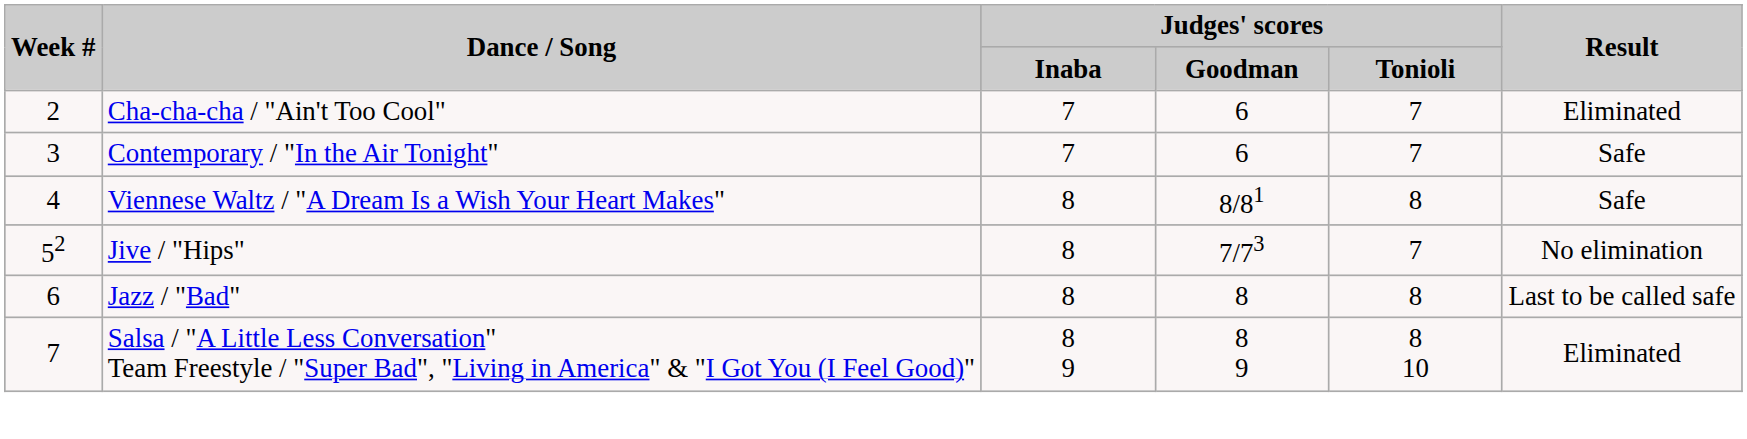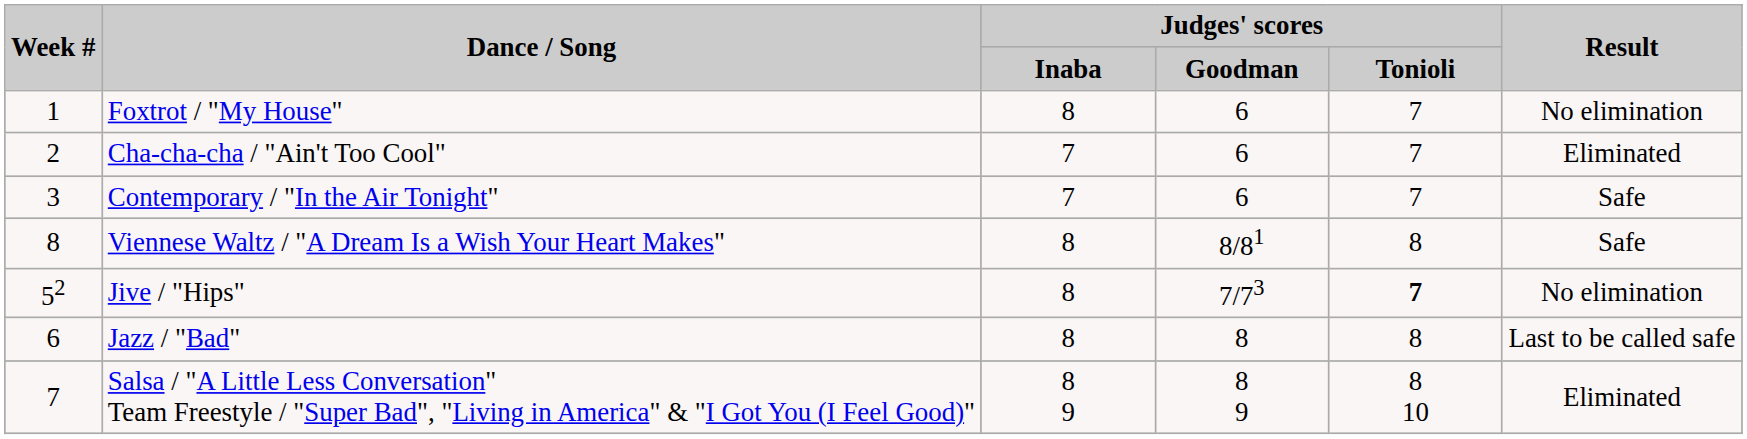 <table class="wikitable">
 <tr>
 <th rowspan="2" style="background:#ccc;">Week #</th>
 <th rowspan="2" style="background:#ccc;">Dance / Song</th>
 <th colspan="3" style="background:#ccc;">Judges' scores</th>
 <th rowspan="2" style="background:#ccc;">Result</th>
 </tr>
 <tr>
 <th style="background:#ccc; width:10%;">Inaba</th>
 <th style="background:#ccc; width:10%;">Goodman</th>
 <th style="background:#ccc; width:10%;">Tonioli</th>
+</tr>
+<tr style="text-align:center; background:#faf6f6;">
+<td>1</td>
+<td align="left"><a href='#'>Foxtrot</a> / "<a href='#'>My House</a>"</td>
+<td>8</td>
+<td>6</td>
+<td>7</td>
+<td>No elimination</td>
 </tr>
 <tr style="text-align:center; background:#faf6f6;">
 <td>2</td>
 <td align="left"><a href='#'>Cha-cha-cha</a> / "Ain't Too Cool"</td>
 <td>7</td>
 <td>6</td>
 <td>7</td>
 <td>Eliminated</td>
 </tr>
 <tr style="text-align:center; background:#faf6f6;">
 <td>3</td>
 <td align="left"><a href='#'>Contemporary</a> / "<a href='#'>In the Air Tonight</a>"</td>
 <td>7</td>
 <td>6</td>
 <td>7</td>
 <td>Safe</td>
 </tr>
 <tr style="text-align:center; background:#faf6f6;">
-<td>4</td>
+<td>8</td>
 <td align="left"><a href='#'>Viennese Waltz</a> / "<a href='#'>A Dream Is a Wish Your Heart Makes</a>"</td>
 <td>8</td>
 <td>8/8<sup>1</sup></td>
 <td>8</td>
 <td>Safe</td>
 </tr>
 <tr style="text-align:center; background:#faf6f6;">
 <td>5<sup>2</sup></td>
 <td align="left"><a href='#'>Jive</a> / "Hips"</td>
 <td>8</td>
 <td>7/7<sup>3</sup></td>
-<td>7</td>
+<td><strong>7</strong></td>
 <td>No elimination</td>
 </tr>
 <tr style="text-align:center; background:#faf6f6;">
 <td>6</td>
 <td align="left"><a href='#'>Jazz</a> / "<a href='#'>Bad</a>"</td>
 <td>8</td>
 <td>8</td>
 <td>8</td>
 <td>Last to be called safe</td>
 </tr>
 <tr style="text-align:center; background:#faf6f6;">
 <td>7</td>
 <td align="left"><a href='#'>Salsa</a> / "<a href='#'>A Little Less Conversation</a>"<br>Team Freestyle / "<a href='#'>Super Bad</a>", "<a href='#'>Living in America</a>" & "<a href='#'>I Got You (I Feel Good)</a>"</td>
 <td>8<br>9</td>
 <td>8<br>9</td>
 <td>8<br>10</td>
 <td>Eliminated</td>
 </tr>
 </table>
